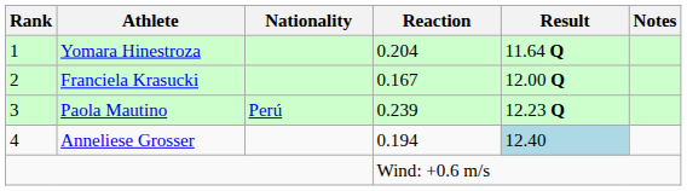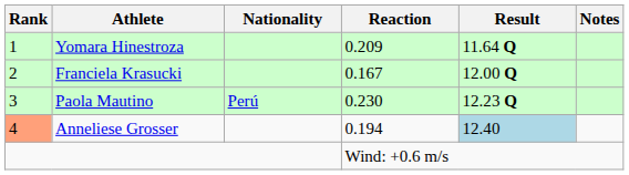 <table class="wikitable" style="font-size:95%" style="width:35em;" style="text-align:center">
 <tr>
 <th>Rank</th>
 <th width=150>Athlete</th>
 <th width=100>Nationality</th>
 <th width=100>Reaction</th>
 <th width=100>Result</th>
 <th>Notes</th>
 </tr>
 <tr bgcolor=ccffcc>
 <td>1</td>
 <td align=left><a href='#'>Yomara Hinestroza</a></td>
 <td align=left></td>
-<td>0.204</td>
+<td>0.209</td>
 <td>11.64 <strong>Q</strong></td>
 <td></td>
 </tr>
 <tr bgcolor=ccffcc>
 <td>2</td>
 <td align=left><a href='#'>Franciela Krasucki</a></td>
 <td align=left></td>
 <td>0.167</td>
 <td>12.00 <strong>Q</strong></td>
 <td></td>
 </tr>
 <tr bgcolor=ccffcc>
 <td>3</td>
 <td align=left><a href='#'>Paola Mautino</a></td>
 <td align=left> <a href='#'>Perú</a></td>
-<td>0.239</td>
+<td>0.230</td>
 <td>12.23 <strong>Q</strong></td>
 <td></td>
 </tr>
 <tr>
-<td>4</td>
+<td style="background: lightsalmon;">4</td>
 <td align=left><a href='#'>Anneliese Grosser</a></td>
 <td align=left></td>
 <td>0.194</td>
 <td style="background: lightblue;">12.40</td>
 <td></td>
 </tr>
 <tr class="sortbottom">
 <td colspan=3></td>
 <td colspan="3" style="text-align:left;">Wind: +0.6 m/s</td>
 </tr>
 </table>
